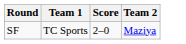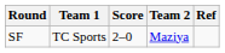 <table class="wikitable">
 <tr>
 <th>Round</th>
 <th>Team 1</th>
 <th>Score</th>
 <th>Team 2</th>
+<th>Ref</th>
 </tr>
 <tr>
 <td>SF</td>
 <td>TC Sports</td>
 <td>2–0</td>
 <td><a href='#'>Maziya</a></td>
+<td></td>
 </tr>
 </table>
